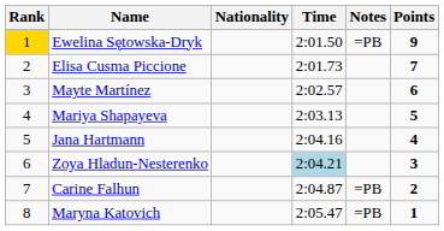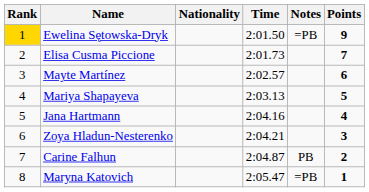 <table class="wikitable sortable" style="text-align:center">
 <tr>
 <th>Rank</th>
 <th>Name</th>
 <th>Nationality</th>
 <th>Time</th>
 <th>Notes</th>
 <th>Points</th>
 </tr>
 <tr>
 <td style="background: gold;">1</td>
 <td align=left><a href='#'>Ewelina Sętowska-Dryk</a></td>
 <td align=left></td>
 <td>2:01.50</td>
 <td>=PB</td>
 <td><strong>9</strong></td>
 </tr>
 <tr>
 <td>2</td>
 <td align=left><a href='#'>Elisa Cusma Piccione</a></td>
 <td align=left></td>
 <td>2:01.73</td>
 <td></td>
 <td><strong>7</strong></td>
 </tr>
 <tr>
 <td>3</td>
 <td align=left><a href='#'>Mayte Martínez</a></td>
 <td align=left></td>
 <td>2:02.57</td>
 <td></td>
 <td><strong>6</strong></td>
 </tr>
 <tr>
 <td>4</td>
 <td align=left><a href='#'>Mariya Shapayeva</a></td>
 <td align=left></td>
 <td>2:03.13</td>
 <td></td>
 <td><strong>5</strong></td>
 </tr>
 <tr>
 <td>5</td>
 <td align=left><a href='#'>Jana Hartmann</a></td>
 <td align=left></td>
 <td>2:04.16</td>
 <td></td>
 <td><strong>4</strong></td>
 </tr>
 <tr>
 <td>6</td>
 <td align=left><a href='#'>Zoya Hladun-Nesterenko</a></td>
 <td align=left></td>
-<td style="background: lightblue;">2:04.21</td>
+<td>2:04.21</td>
 <td></td>
 <td><strong>3</strong></td>
 </tr>
 <tr>
 <td>7</td>
 <td align=left><a href='#'>Carine Falhun</a></td>
 <td align=left></td>
 <td>2:04.87</td>
-<td>=PB</td>
+<td>PB</td>
 <td><strong>2</strong></td>
 </tr>
 <tr>
 <td>8</td>
 <td align=left><a href='#'>Maryna Katovich</a></td>
 <td align=left></td>
 <td>2:05.47</td>
 <td>=PB</td>
 <td><strong>1</strong></td>
 </tr>
 </table>
